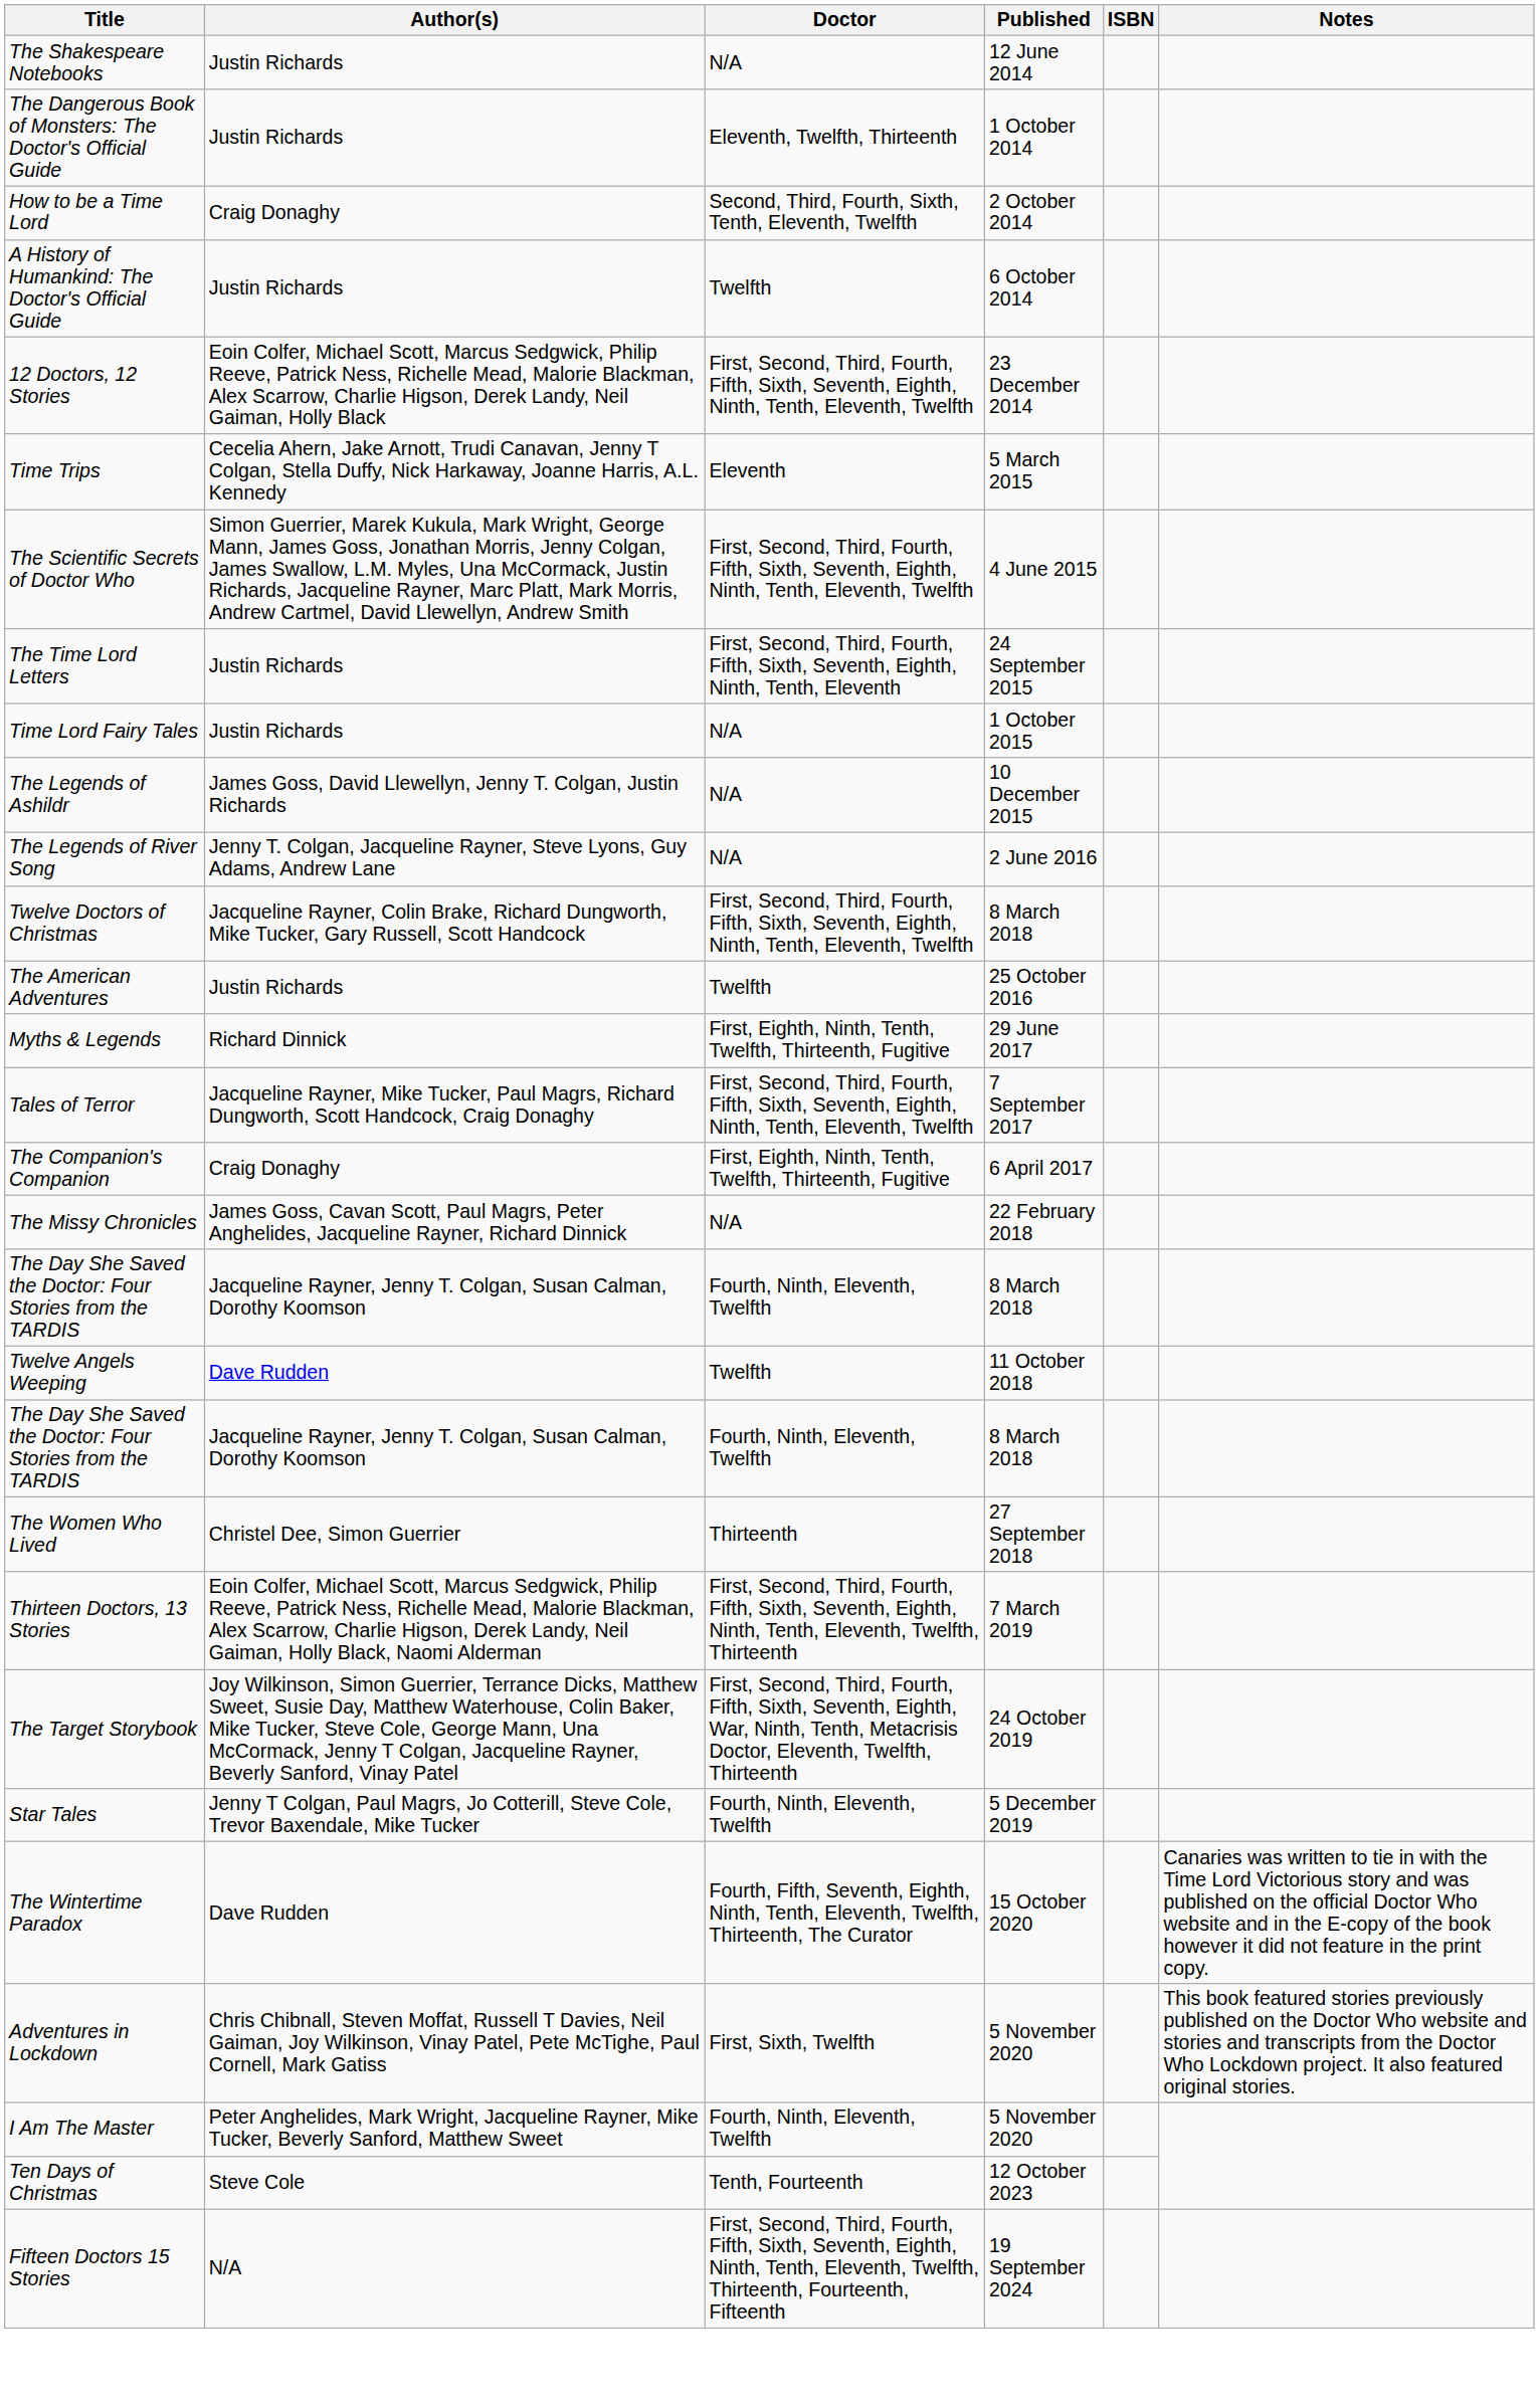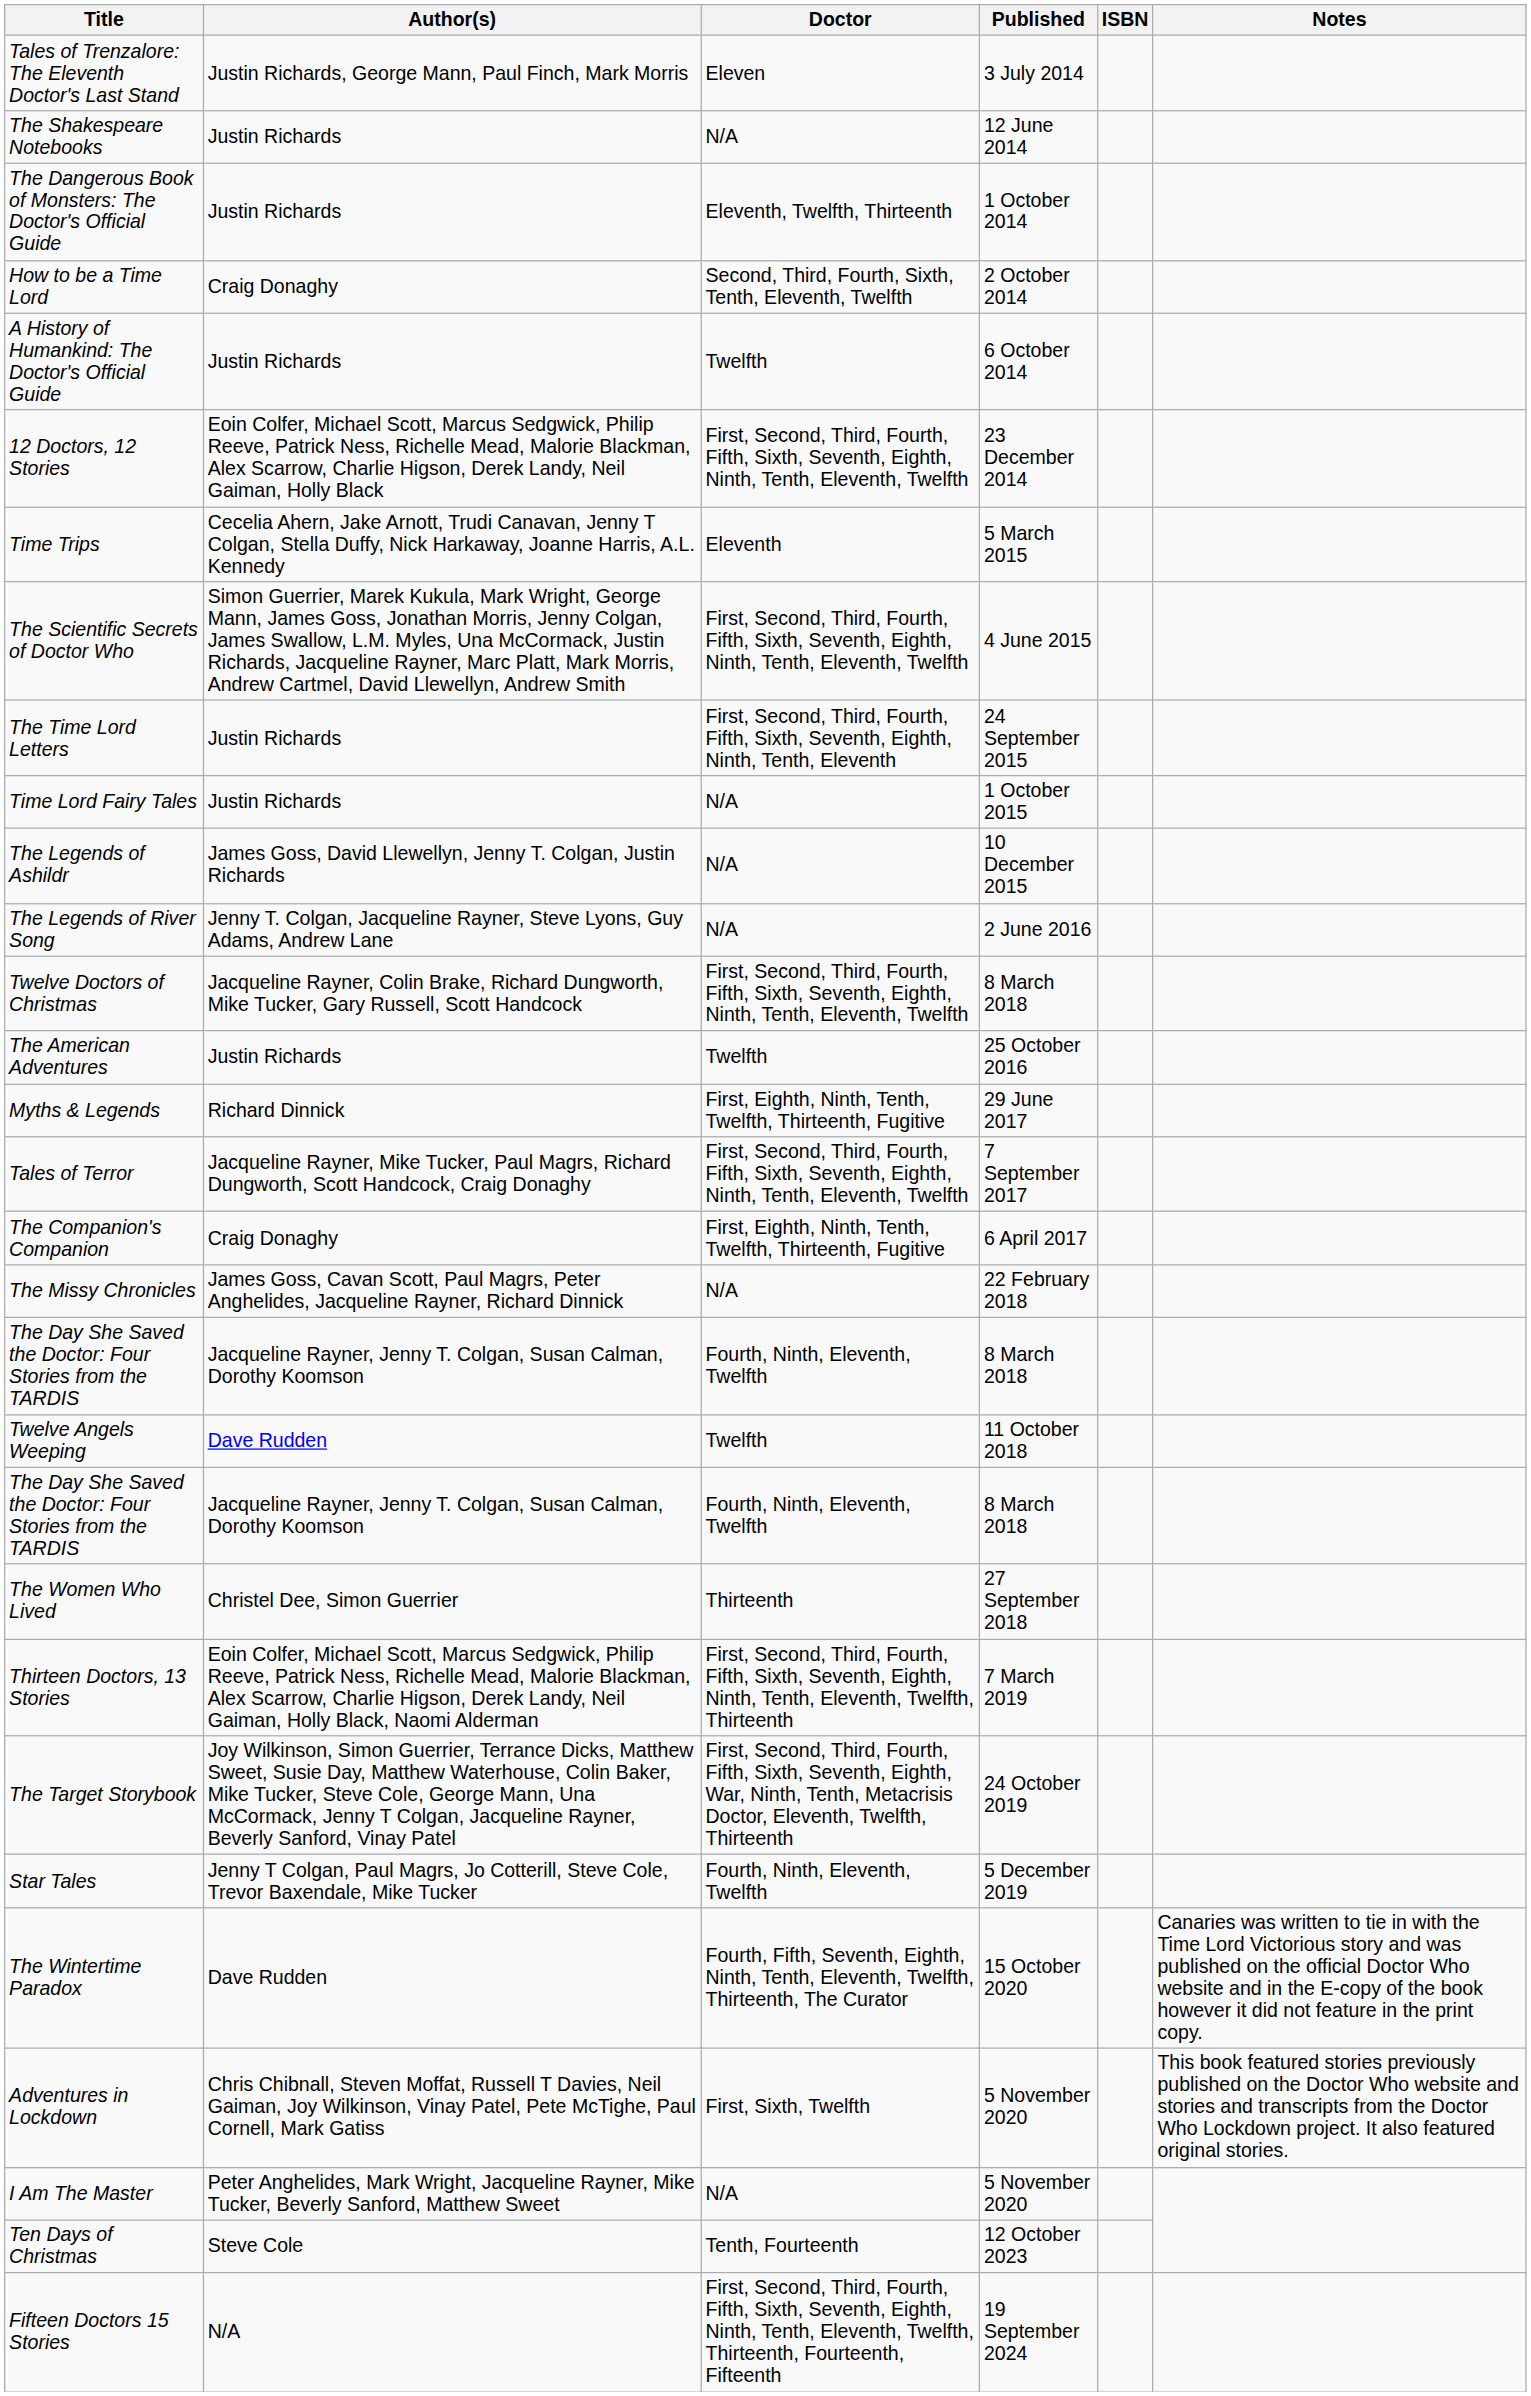 <table class="wikitable">
 <tr>
 <th>Title</th>
 <th>Author(s)</th>
 <th>Doctor</th>
 <th>Published</th>
 <th>ISBN</th>
 <th>Notes</th>
+</tr>
+<tr>
+<td><em>Tales of Trenzalore: The Eleventh Doctor's Last Stand</em></td>
+<td>Justin Richards, George Mann, Paul Finch, Mark Morris</td>
+<td>Eleven</td>
+<td>3 July 2014</td>
+<td></td>
+<td></td>
 </tr>
 <tr>
 <td><em>The Shakespeare Notebooks</em></td>
 <td>Justin Richards</td>
 <td>N/A</td>
 <td>12 June 2014</td>
 <td></td>
 <td></td>
 </tr>
 <tr>
 <td><em>The Dangerous Book of Monsters: The Doctor's Official Guide</em></td>
 <td>Justin Richards</td>
 <td>Eleventh, Twelfth, Thirteenth</td>
 <td>1 October 2014</td>
 <td></td>
 <td></td>
 </tr>
 <tr>
 <td><em>How to be a Time Lord</em></td>
 <td>Craig Donaghy</td>
 <td>Second, Third, Fourth, Sixth, Tenth, Eleventh, Twelfth</td>
 <td>2 October 2014</td>
 <td></td>
 <td></td>
 </tr>
 <tr>
 <td><em>A History of Humankind: The Doctor's Official Guide</em></td>
 <td>Justin Richards</td>
 <td>Twelfth</td>
 <td>6 October 2014</td>
 <td></td>
 <td></td>
 </tr>
 <tr>
 <td><em>12 Doctors, 12 Stories</em></td>
 <td>Eoin Colfer, Michael Scott, Marcus Sedgwick, Philip Reeve, Patrick Ness, Richelle Mead, Malorie Blackman, Alex Scarrow, Charlie Higson, Derek Landy, Neil Gaiman, Holly Black</td>
 <td>First, Second, Third, Fourth, Fifth, Sixth, Seventh, Eighth, Ninth, Tenth, Eleventh, Twelfth</td>
 <td>23 December 2014</td>
 <td></td>
 <td></td>
 </tr>
 <tr>
 <td><em>Time Trips</em></td>
 <td>Cecelia Ahern, Jake Arnott, Trudi Canavan, Jenny T Colgan, Stella Duffy, Nick Harkaway, Joanne Harris, A.L. Kennedy</td>
 <td>Eleventh</td>
 <td>5 March 2015</td>
 <td></td>
 <td></td>
 </tr>
 <tr>
 <td><em>The Scientific Secrets of Doctor Who</em></td>
 <td>Simon Guerrier, Marek Kukula, Mark Wright, George Mann, James Goss, Jonathan Morris, Jenny Colgan, James Swallow, L.M. Myles, Una McCormack, Justin Richards, Jacqueline Rayner, Marc Platt, Mark Morris, Andrew Cartmel, David Llewellyn, Andrew Smith</td>
 <td>First, Second, Third, Fourth, Fifth, Sixth, Seventh, Eighth, Ninth, Tenth, Eleventh, Twelfth</td>
 <td>4 June 2015</td>
 <td></td>
 <td></td>
 </tr>
 <tr>
 <td><em>The Time Lord Letters</em></td>
 <td>Justin Richards</td>
 <td>First, Second, Third, Fourth, Fifth, Sixth, Seventh, Eighth, Ninth, Tenth, Eleventh</td>
 <td>24 September 2015</td>
 <td></td>
 <td></td>
 </tr>
 <tr>
 <td><em>Time Lord Fairy Tales</em></td>
 <td>Justin Richards</td>
 <td>N/A</td>
 <td>1 October 2015</td>
 <td></td>
 <td></td>
 </tr>
 <tr>
 <td><em>The Legends of Ashildr</em></td>
 <td>James Goss, David Llewellyn, Jenny T. Colgan, Justin Richards</td>
 <td>N/A</td>
 <td>10 December 2015</td>
 <td></td>
 <td></td>
 </tr>
 <tr>
 <td><em>The Legends of River Song</em></td>
 <td>Jenny T. Colgan, Jacqueline Rayner, Steve Lyons, Guy Adams, Andrew Lane</td>
 <td>N/A</td>
 <td>2 June 2016</td>
 <td></td>
 <td></td>
 </tr>
 <tr>
 <td><em>Twelve Doctors of Christmas</em></td>
 <td>Jacqueline Rayner, Colin Brake, Richard Dungworth, Mike Tucker, Gary Russell, Scott Handcock</td>
 <td>First, Second, Third, Fourth, Fifth, Sixth, Seventh, Eighth, Ninth, Tenth, Eleventh, Twelfth</td>
 <td>8 March 2018</td>
 <td></td>
 <td></td>
 </tr>
 <tr>
 <td><em>The American Adventures</em></td>
 <td>Justin Richards</td>
 <td>Twelfth</td>
 <td>25 October 2016</td>
 <td></td>
 <td></td>
 </tr>
 <tr>
 <td><em>Myths & Legends</em></td>
 <td>Richard Dinnick</td>
 <td>First, Eighth, Ninth, Tenth, Twelfth, Thirteenth, Fugitive</td>
 <td>29 June 2017</td>
 <td></td>
 <td></td>
 </tr>
 <tr>
 <td><em>Tales of Terror</em></td>
 <td>Jacqueline Rayner, Mike Tucker, Paul Magrs, Richard Dungworth, Scott Handcock, Craig Donaghy</td>
 <td>First, Second, Third, Fourth, Fifth, Sixth, Seventh, Eighth, Ninth, Tenth, Eleventh, Twelfth</td>
 <td>7 September 2017</td>
 <td></td>
 <td></td>
 </tr>
 <tr>
 <td><em>The Companion's Companion</em></td>
 <td>Craig Donaghy</td>
 <td>First, Eighth, Ninth, Tenth, Twelfth, Thirteenth, Fugitive</td>
 <td>6 April 2017</td>
 <td></td>
 <td></td>
 </tr>
 <tr>
 <td><em>The Missy Chronicles</em></td>
 <td>James Goss, Cavan Scott, Paul Magrs, Peter Anghelides, Jacqueline Rayner, Richard Dinnick</td>
 <td>N/A</td>
 <td>22 February 2018</td>
 <td></td>
 <td></td>
 </tr>
 <tr>
 <td><em>The Day She Saved the Doctor: Four Stories from the TARDIS</em></td>
 <td>Jacqueline Rayner, Jenny T. Colgan, Susan Calman, Dorothy Koomson</td>
 <td>Fourth, Ninth, Eleventh, Twelfth</td>
 <td>8 March 2018</td>
 <td></td>
 <td></td>
 </tr>
 <tr>
 <td><em>Twelve Angels Weeping</em></td>
 <td><a href='#'>Dave Rudden</a></td>
 <td>Twelfth</td>
 <td>11 October 2018</td>
 <td></td>
 <td></td>
 </tr>
 <tr>
 <td><em>The Day She Saved the Doctor: Four Stories from the TARDIS</em></td>
 <td>Jacqueline Rayner, Jenny T. Colgan, Susan Calman, Dorothy Koomson</td>
 <td>Fourth, Ninth, Eleventh, Twelfth</td>
 <td>8 March 2018</td>
 <td></td>
 <td></td>
 </tr>
 <tr>
 <td><em>The Women Who Lived</em></td>
 <td>Christel Dee, Simon Guerrier</td>
 <td>Thirteenth</td>
 <td>27 September 2018</td>
 <td></td>
 <td></td>
 </tr>
 <tr>
 <td><em>Thirteen Doctors, 13 Stories</em></td>
 <td>Eoin Colfer, Michael Scott, Marcus Sedgwick, Philip Reeve, Patrick Ness, Richelle Mead, Malorie Blackman, Alex Scarrow, Charlie Higson, Derek Landy, Neil Gaiman, Holly Black, Naomi Alderman</td>
 <td>First, Second, Third, Fourth, Fifth, Sixth, Seventh, Eighth, Ninth, Tenth, Eleventh, Twelfth, Thirteenth</td>
 <td>7 March 2019</td>
 <td></td>
 <td></td>
 </tr>
 <tr>
 <td><em>The Target Storybook</em></td>
 <td>Joy Wilkinson, Simon Guerrier, Terrance Dicks, Matthew Sweet, Susie Day, Matthew Waterhouse, Colin Baker, Mike Tucker, Steve Cole, George Mann, Una McCormack, Jenny T Colgan, Jacqueline Rayner, Beverly Sanford, Vinay Patel</td>
 <td>First, Second, Third, Fourth, Fifth, Sixth, Seventh, Eighth, War, Ninth, Tenth, Metacrisis Doctor, Eleventh, Twelfth, Thirteenth</td>
 <td>24 October 2019</td>
 <td></td>
 <td></td>
 </tr>
 <tr>
 <td><em>Star Tales</em></td>
 <td>Jenny T Colgan, Paul Magrs, Jo Cotterill, Steve Cole, Trevor Baxendale, Mike Tucker</td>
 <td>Fourth, Ninth, Eleventh, Twelfth</td>
 <td>5 December 2019</td>
 <td></td>
 <td></td>
 </tr>
 <tr>
 <td><em>The Wintertime Paradox</em></td>
 <td>Dave Rudden</td>
 <td>Fourth, Fifth, Seventh, Eighth, Ninth, Tenth, Eleventh, Twelfth, Thirteenth, The Curator</td>
 <td>15 October 2020</td>
 <td></td>
 <td>Canaries was written to tie in with the Time Lord Victorious story and was published on the official Doctor Who website and in the E-copy of the book however it did not feature in the print copy.</td>
 </tr>
 <tr>
 <td><em>Adventures in Lockdown</em></td>
 <td>Chris Chibnall, Steven Moffat, Russell T Davies, Neil Gaiman, Joy Wilkinson, Vinay Patel, Pete McTighe, Paul Cornell, Mark Gatiss</td>
 <td>First, Sixth, Twelfth</td>
 <td>5 November 2020</td>
 <td></td>
 <td>This book featured stories previously published on the Doctor Who website and stories and transcripts from the Doctor Who Lockdown project. It also featured original stories.</td>
 </tr>
 <tr>
 <td><em>I Am The Master</em></td>
 <td>Peter Anghelides, Mark Wright, Jacqueline Rayner, Mike Tucker, Beverly Sanford, Matthew Sweet</td>
-<td>Fourth, Ninth, Eleventh, Twelfth</td>
+<td>N/A</td>
 <td>5 November 2020</td>
 <td></td>
 </tr>
 <tr>
 <td><em>Ten Days of Christmas</em></td>
 <td>Steve Cole</td>
 <td>Tenth, Fourteenth</td>
 <td>12 October 2023</td>
 <td></td>
 </tr>
 <tr>
 <td><em>Fifteen Doctors 15 Stories</em></td>
 <td>N/A</td>
 <td>First, Second, Third, Fourth, Fifth, Sixth, Seventh, Eighth, Ninth, Tenth, Eleventh, Twelfth, Thirteenth, Fourteenth, Fifteenth</td>
 <td>19 September 2024</td>
 <td></td>
 <td></td>
 </tr>
 </table>
